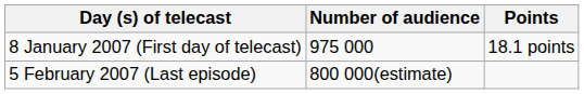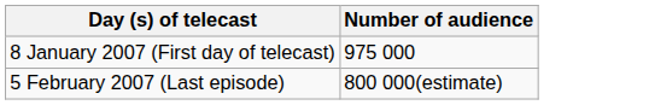 <table class="wikitable">
 <tr>
 <th>Day (s) of telecast</th>
 <th>Number of audience</th>
-<th>Points</th>
 </tr>
 <tr>
 <td>8 January 2007 (First day of telecast)</td>
 <td>975 000</td>
-<td>18.1 points</td>
 </tr>
 <tr>
 <td>5 February 2007 (Last episode)</td>
 <td>800 000(estimate)</td>
-<td></td>
 </tr>
 </table>
